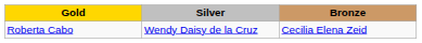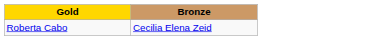 <table class="wikitable" style="text-align:left">
 <tr align="center">
 <td width=200 bgcolor=gold><strong>Gold</strong></td>
-<td width=200 bgcolor=silver><strong>Silver</strong></td>
 <td width=200 bgcolor=CC9966><strong>Bronze</strong></td>
 </tr>
 <tr>
 <td><a href='#'>Roberta Cabo</a><br><em></em></td>
-<td><a href='#'>Wendy Daisy de la Cruz</a><br><em></em></td>
 <td><a href='#'>Cecilia Elena Zeid</a><br><em></em></td>
 </tr>
 </table>
